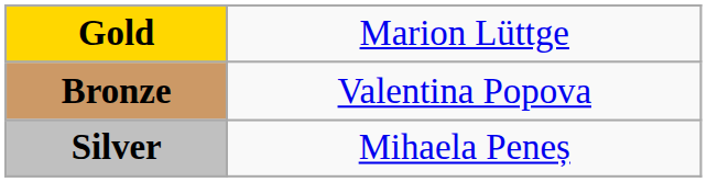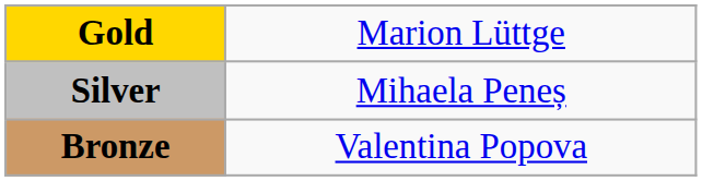 <table class="wikitable" style="text-align:center; " width="35%">
 <tr>
 <td bgcolor="gold"><strong>Gold</strong></td>
 <td><a href='#'>Marion Lüttge</a><br>  <small><em></em></small></td>
 </tr>
 <tr>
+<td bgcolor="silver"><strong>Silver</strong></td>
+<td><a href='#'>Mihaela Peneș</a><br>  <small><em></em></small></td>
+</tr>
+<tr>
 <td bgcolor="CC9966"><strong>Bronze</strong></td>
 <td><a href='#'>Valentina Popova</a><br>  <small><em></em></small></td>
 </tr>
-<tr>
-<td bgcolor="silver"><strong>Silver</strong></td>
-<td><a href='#'>Mihaela Peneș</a><br>  <small><em></em></small></td>
-</tr>
 </table>
